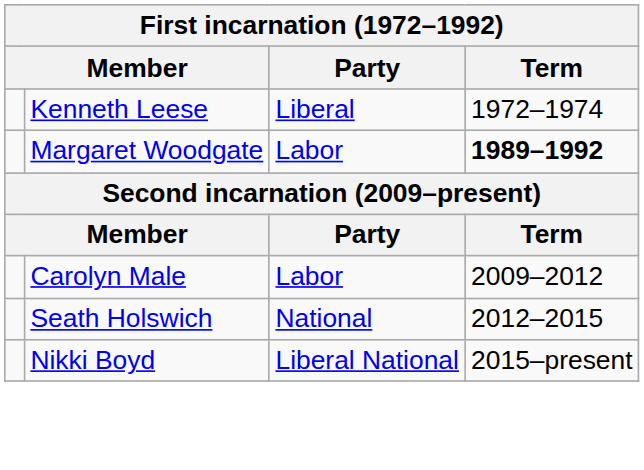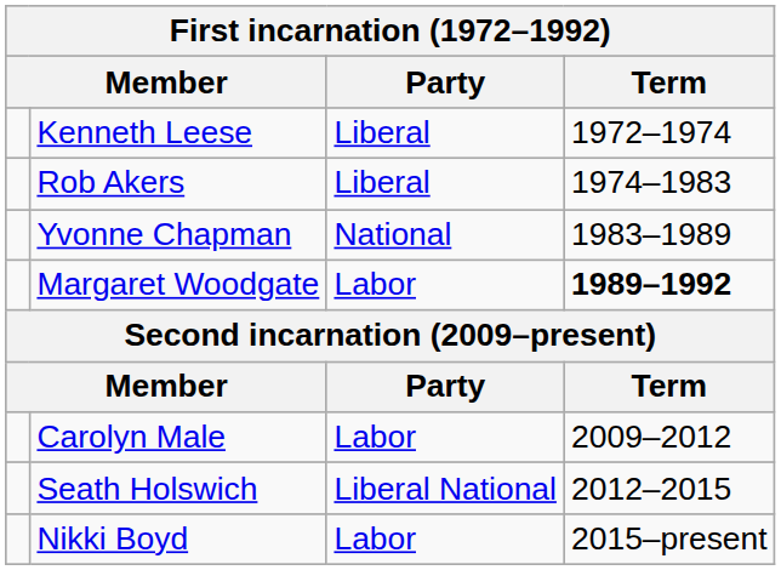 <table class="wikitable">
 <tr>
 <th colspan="4">First incarnation (1972–1992)</th>
 </tr>
 <tr>
 <th colspan="2">Member</th>
 <th>Party</th>
 <th>Term</th>
 </tr>
 <tr>
 <td> </td>
 <td><a href='#'>Kenneth Leese</a></td>
 <td><a href='#'>Liberal</a></td>
 <td>1972–1974</td>
+</tr>
+<tr>
+<td> </td>
+<td><a href='#'>Rob Akers</a></td>
+<td><a href='#'>Liberal</a></td>
+<td>1974–1983</td>
+</tr>
+<tr>
+<td> </td>
+<td><a href='#'>Yvonne Chapman</a></td>
+<td><a href='#'>National</a></td>
+<td>1983–1989</td>
 </tr>
 <tr>
 <td> </td>
 <td><a href='#'>Margaret Woodgate</a></td>
 <td><a href='#'>Labor</a></td>
 <td><strong>1989–1992</strong></td>
 </tr>
 <tr>
 <th colspan="4">Second incarnation (2009–present)</th>
 </tr>
 <tr>
 <th colspan="2">Member</th>
 <th>Party</th>
 <th>Term</th>
 </tr>
 <tr>
 <td> </td>
 <td><a href='#'>Carolyn Male</a></td>
 <td><a href='#'>Labor</a></td>
 <td>2009–2012</td>
 </tr>
 <tr>
 <td> </td>
 <td><a href='#'>Seath Holswich</a></td>
-<td><a href='#'>National</a></td>
+<td><a href='#'>Liberal National</a></td>
 <td>2012–2015</td>
 </tr>
 <tr>
 <td> </td>
 <td><a href='#'>Nikki Boyd</a></td>
-<td><a href='#'>Liberal National</a></td>
+<td><a href='#'>Labor</a></td>
 <td>2015–present</td>
 </tr>
 </table>
